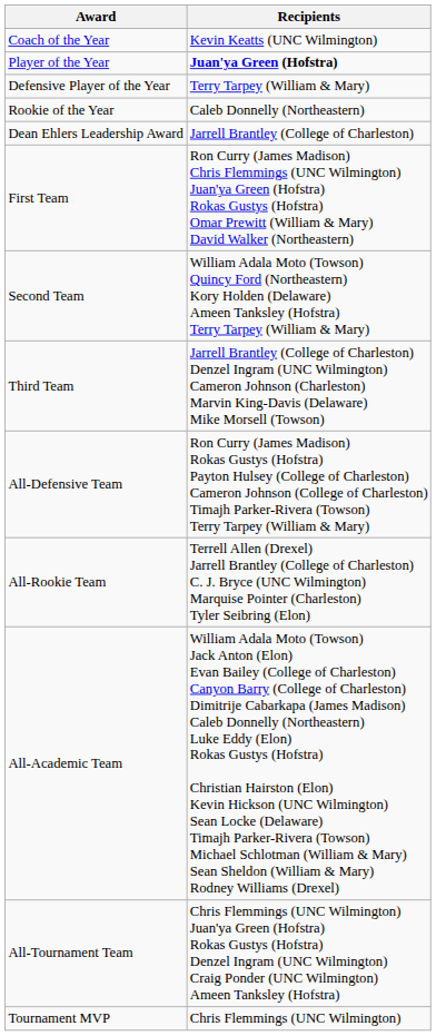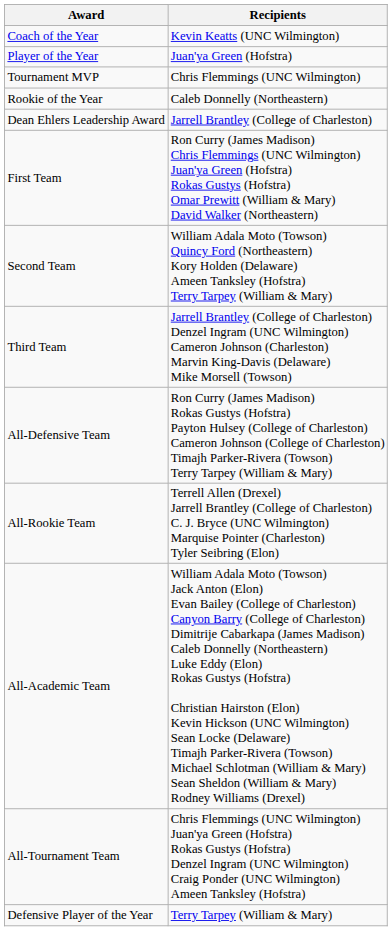 <table class="wikitable" style="white-space:nowrap; font-size:90%;">
 <tr>
 <th>Award</th>
 <th>Recipients</th>
 </tr>
 <tr>
 <td><a href='#'>Coach of the Year</a></td>
 <td><a href='#'>Kevin Keatts</a> (UNC Wilmington)</td>
 </tr>
 <tr>
 <td><a href='#'>Player of the Year</a></td>
-<td><strong><a href='#'>Juan'ya Green</a> (Hofstra)</strong></td>
+<td><a href='#'>Juan'ya Green</a> (Hofstra)</td>
 </tr>
 <tr>
-<td>Defensive Player of the Year</td>
-<td><a href='#'>Terry Tarpey</a> (William & Mary)</td>
+<td>Tournament MVP</td>
+<td>Chris Flemmings (UNC Wilmington)</td>
 </tr>
 <tr>
 <td>Rookie of the Year</td>
 <td>Caleb Donnelly (Northeastern)</td>
 </tr>
 <tr>
 <td>Dean Ehlers Leadership Award</td>
 <td><a href='#'>Jarrell Brantley</a> (College of Charleston)</td>
 </tr>
 <tr>
 <td>First Team</td>
 <td>Ron Curry (James Madison)<br> <a href='#'>Chris Flemmings</a> (UNC Wilmington)<br> <a href='#'>Juan'ya Green</a> (Hofstra)<br> <a href='#'>Rokas Gustys</a> (Hofstra)<br> <a href='#'>Omar Prewitt</a> (William & Mary)<br> <a href='#'>David Walker</a> (Northeastern)</td>
 </tr>
 <tr>
 <td>Second Team</td>
 <td>William Adala Moto (Towson)<br> <a href='#'>Quincy Ford</a> (Northeastern)<br> Kory Holden (Delaware)<br> Ameen Tanksley (Hofstra)<br> <a href='#'>Terry Tarpey</a> (William & Mary)<br></td>
 </tr>
 <tr>
 <td>Third Team</td>
 <td><a href='#'>Jarrell Brantley</a> (College of Charleston)<br> Denzel Ingram (UNC Wilmington)<br> Cameron Johnson (Charleston)<br> Marvin King-Davis (Delaware)<br> Mike Morsell (Towson)</td>
 </tr>
 <tr>
 <td>All-Defensive Team</td>
 <td>Ron Curry (James Madison)<br> Rokas Gustys (Hofstra)<br> Payton Hulsey (College of Charleston)<br> Cameron Johnson (College of Charleston)<br> Timajh Parker-Rivera (Towson)<br> Terry Tarpey (William & Mary)</td>
 </tr>
 <tr>
 <td>All-Rookie Team</td>
 <td>Terrell Allen (Drexel)<br> Jarrell Brantley (College of Charleston)<br> C. J. Bryce (UNC Wilmington)<br> Marquise Pointer (Charleston)<br> Tyler Seibring (Elon)</td>
 </tr>
 <tr>
 <td>All-Academic Team</td>
 <td>William Adala Moto (Towson)<br> Jack Anton (Elon)<br> Evan Bailey (College of Charleston)<br> <a href='#'>Canyon Barry</a> (College of Charleston)<br> Dimitrije Cabarkapa (James Madison)<br> Caleb Donnelly (Northeastern)<br> Luke Eddy (Elon)<br> Rokas Gustys (Hofstra)<br><br>Christian Hairston (Elon)<br> Kevin Hickson (UNC Wilmington)<br> Sean Locke (Delaware)<br> Timajh Parker-Rivera (Towson)<br> Michael Schlotman (William & Mary)<br> Sean Sheldon (William & Mary)<br> Rodney Williams (Drexel)</td>
 </tr>
 <tr>
 <td>All-Tournament Team</td>
 <td>Chris Flemmings (UNC Wilmington)<br> Juan'ya Green (Hofstra)<br> Rokas Gustys (Hofstra)<br> Denzel Ingram (UNC Wilmington)<br> Craig Ponder (UNC Wilmington)<br> Ameen Tanksley (Hofstra)</td>
 </tr>
 <tr>
-<td>Tournament MVP</td>
-<td>Chris Flemmings (UNC Wilmington)</td>
+<td>Defensive Player of the Year</td>
+<td><a href='#'>Terry Tarpey</a> (William & Mary)</td>
 </tr>
 </table>
